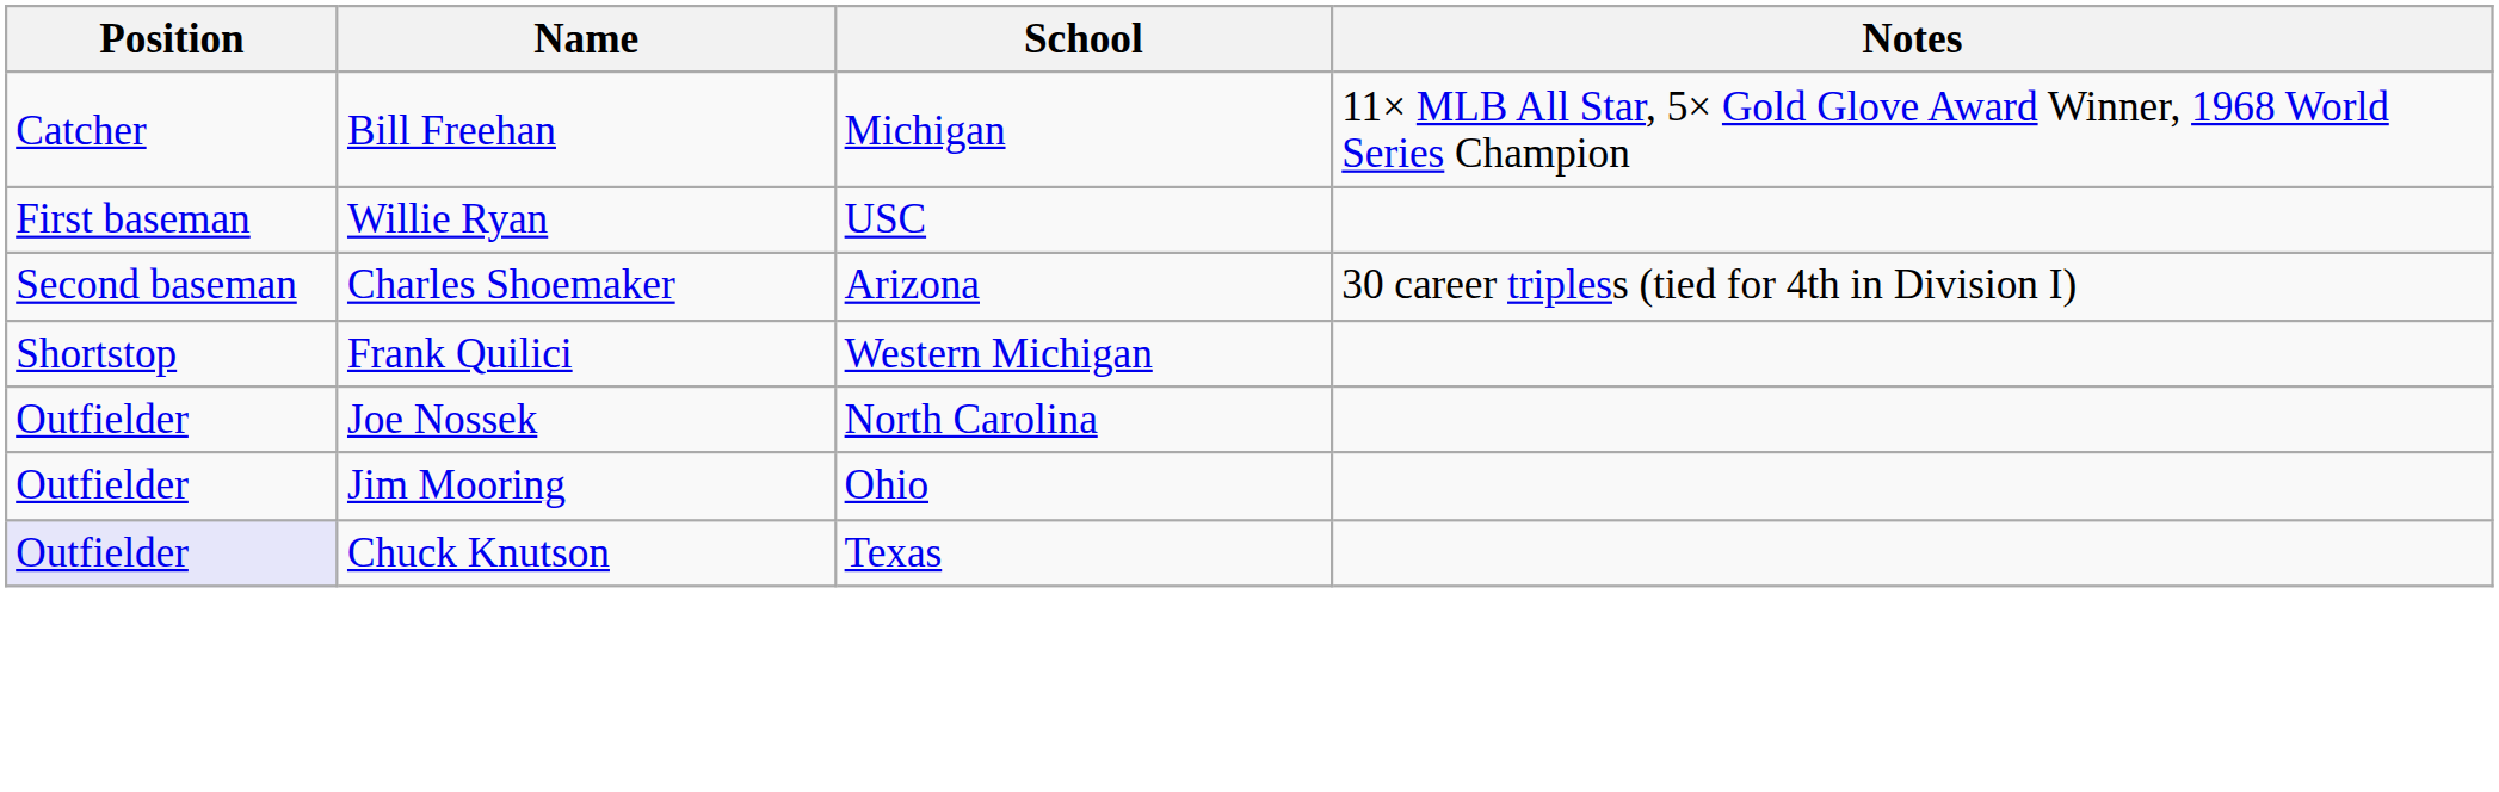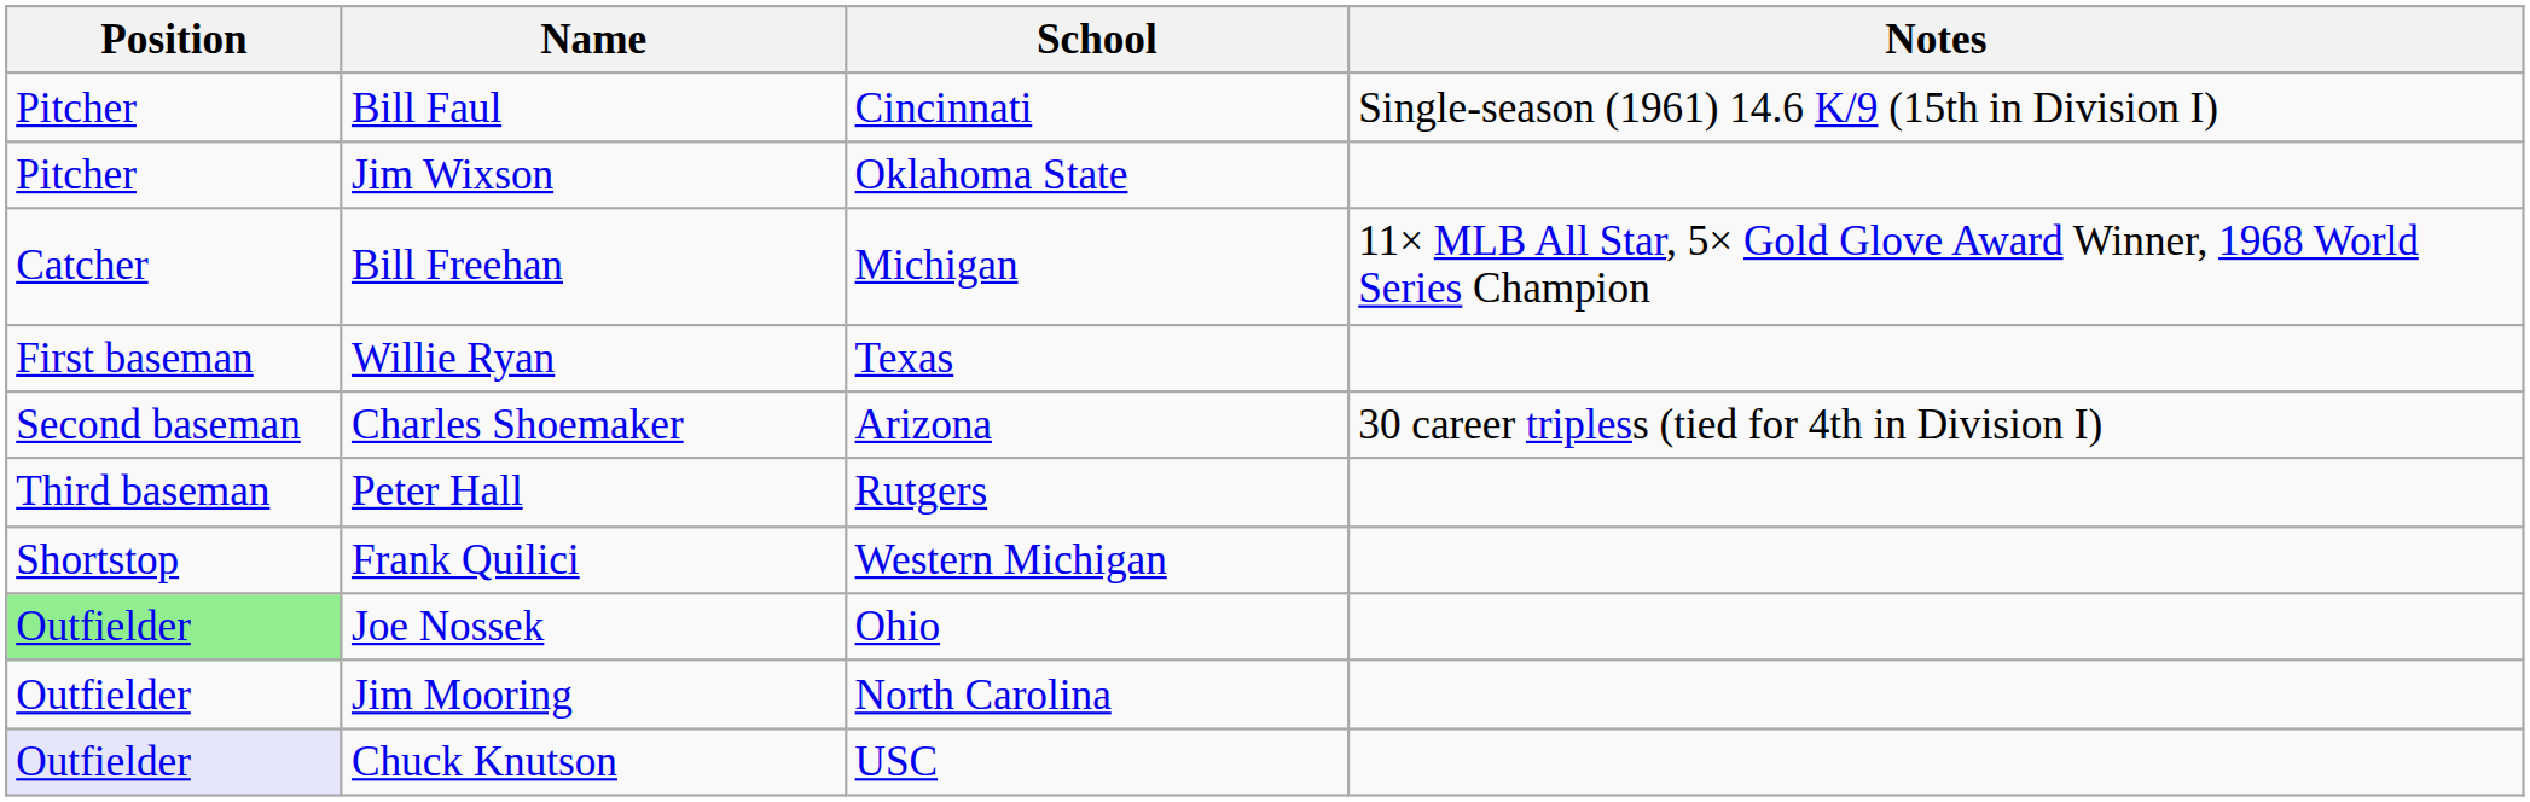 <table class="wikitable sortable" style="width:75%;">
 <tr>
 <th width=10%>Position</th>
 <th width=15%>Name</th>
 <th width=15%>School</th>
 <th width=35% class="unsortable">Notes</th>
+</tr>
+<tr>
+<td><a href='#'>Pitcher</a></td>
+<td><a href='#'>Bill Faul</a></td>
+<td><a href='#'>Cincinnati</a></td>
+<td>Single-season (1961) 14.6 <a href='#'>K/9</a> (15th in Division I)</td>
+</tr>
+<tr>
+<td><a href='#'>Pitcher</a></td>
+<td><a href='#'>Jim Wixson</a></td>
+<td><a href='#'>Oklahoma State</a></td>
+<td></td>
 </tr>
 <tr>
 <td><a href='#'>Catcher</a></td>
 <td><a href='#'>Bill Freehan</a></td>
 <td><a href='#'>Michigan</a></td>
 <td>11× <a href='#'>MLB All Star</a>, 5× <a href='#'>Gold Glove Award</a> Winner, <a href='#'>1968 World Series</a> Champion</td>
 </tr>
 <tr>
 <td><a href='#'>First baseman</a></td>
 <td><a href='#'>Willie Ryan</a></td>
-<td><a href='#'>USC</a></td>
+<td><a href='#'>Texas</a></td>
 <td></td>
 </tr>
 <tr>
 <td><a href='#'>Second baseman</a></td>
 <td><a href='#'>Charles Shoemaker</a></td>
 <td><a href='#'>Arizona</a></td>
 <td>30 career <a href='#'>triples</a>s (tied for 4th in Division I)</td>
 </tr>
 <tr>
+<td><a href='#'>Third baseman</a></td>
+<td><a href='#'>Peter Hall</a></td>
+<td><a href='#'>Rutgers</a></td>
+<td></td>
+</tr>
+<tr>
 <td><a href='#'>Shortstop</a></td>
 <td><a href='#'>Frank Quilici</a></td>
 <td><a href='#'>Western Michigan</a></td>
 <td></td>
 </tr>
 <tr>
-<td><a href='#'>Outfielder</a></td>
+<td style="background: lightgreen;"><a href='#'>Outfielder</a></td>
 <td><a href='#'>Joe Nossek</a></td>
-<td><a href='#'>North Carolina</a></td>
+<td><a href='#'>Ohio</a></td>
 <td></td>
 </tr>
 <tr>
 <td><a href='#'>Outfielder</a></td>
 <td><a href='#'>Jim Mooring</a></td>
-<td><a href='#'>Ohio</a></td>
+<td><a href='#'>North Carolina</a></td>
 <td></td>
 </tr>
 <tr>
 <td style="background: lavender;"><a href='#'>Outfielder</a></td>
 <td><a href='#'>Chuck Knutson</a></td>
-<td><a href='#'>Texas</a></td>
+<td><a href='#'>USC</a></td>
 <td></td>
 </tr>
 </table>
